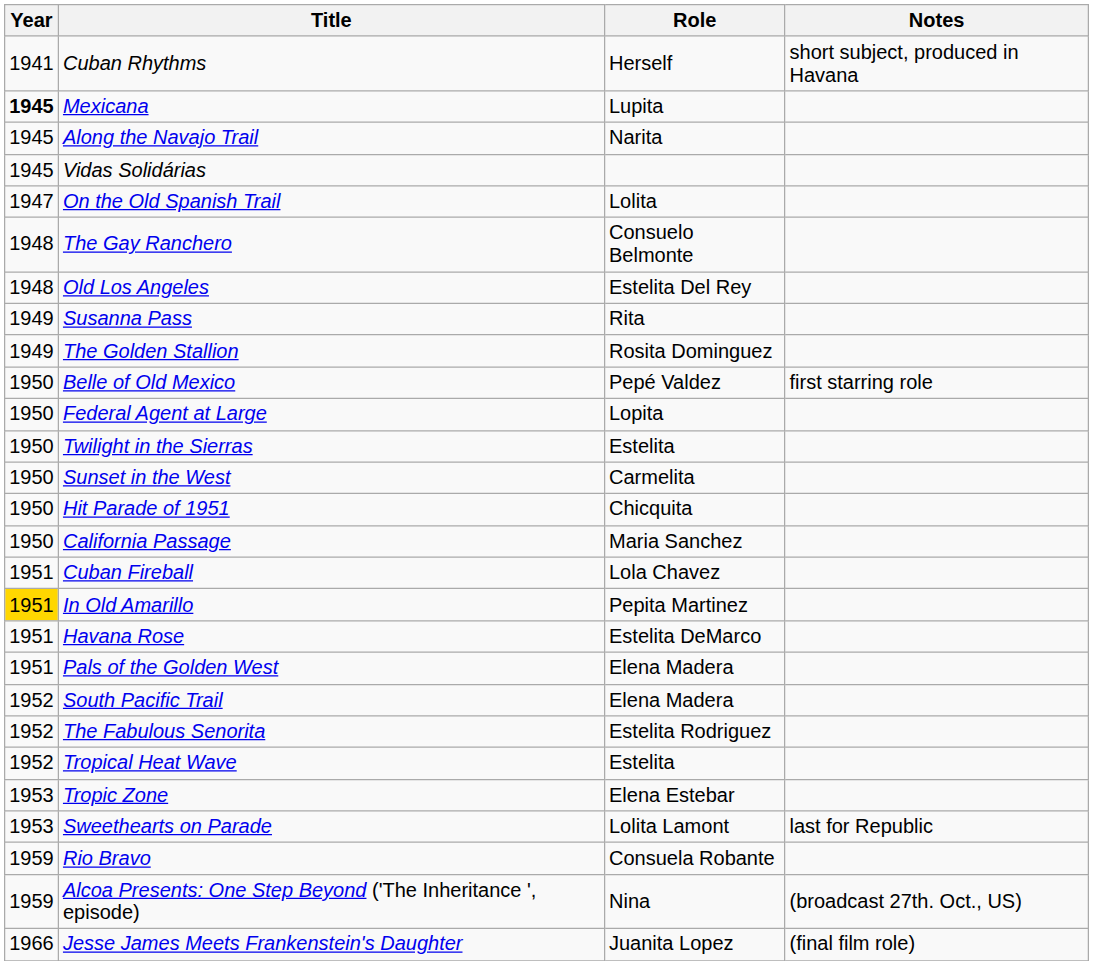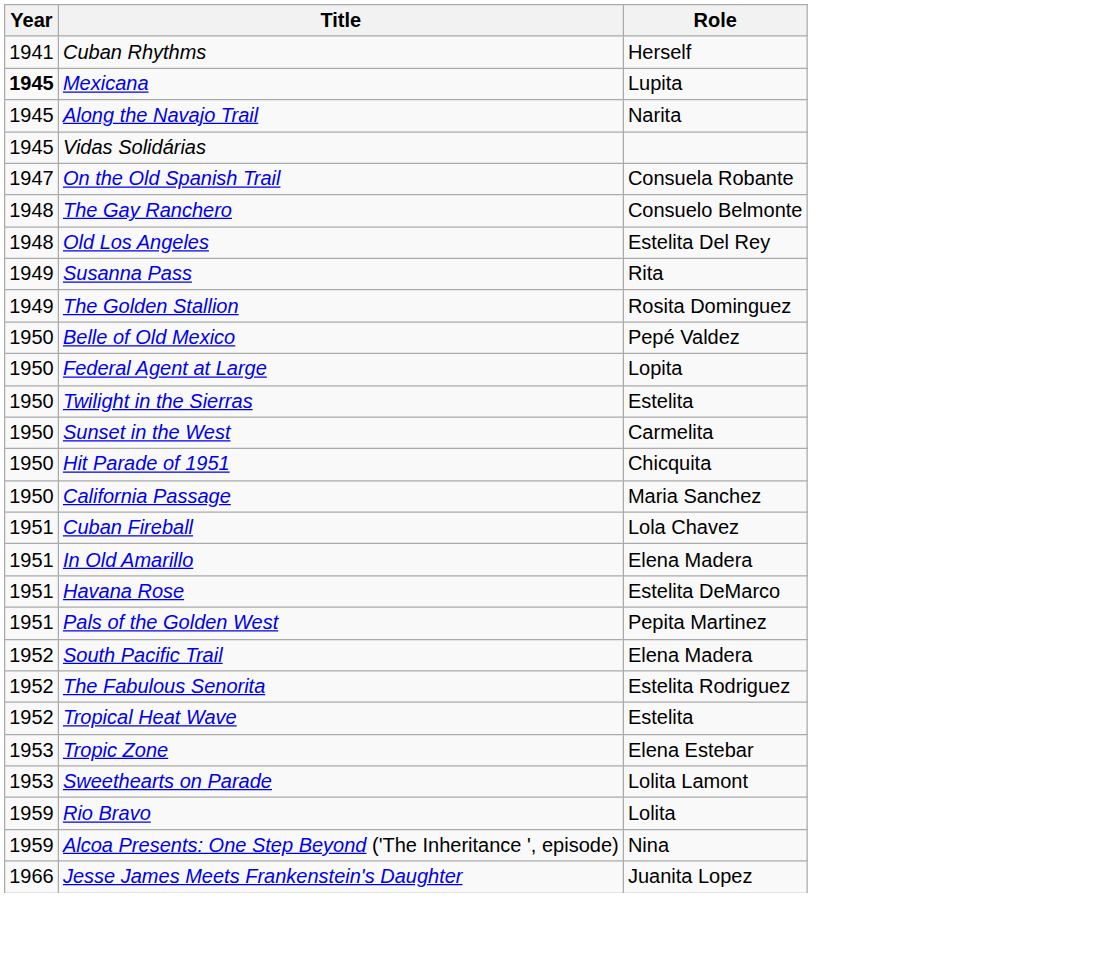 <table class="wikitable">
 <tr>
 <th>Year</th>
 <th>Title</th>
 <th>Role</th>
-<th>Notes</th>
 </tr>
 <tr>
 <td>1941</td>
 <td><em>Cuban Rhythms</em></td>
 <td>Herself</td>
-<td>short subject, produced in Havana</td>
 </tr>
 <tr>
 <td><strong>1945</strong></td>
 <td><em><a href='#'>Mexicana</a></em></td>
 <td>Lupita</td>
-<td></td>
 </tr>
 <tr>
 <td>1945</td>
 <td><em><a href='#'>Along the Navajo Trail</a></em></td>
 <td>Narita</td>
-<td></td>
 </tr>
 <tr>
 <td>1945</td>
 <td><em>Vidas Solidárias</em></td>
 <td></td>
-<td></td>
 </tr>
 <tr>
 <td>1947</td>
 <td><em><a href='#'>On the Old Spanish Trail</a></em></td>
-<td>Lolita</td>
-<td></td>
+<td>Consuela Robante</td>
 </tr>
 <tr>
 <td>1948</td>
 <td><em><a href='#'>The Gay Ranchero</a></em></td>
 <td>Consuelo Belmonte</td>
-<td></td>
 </tr>
 <tr>
 <td>1948</td>
 <td><em><a href='#'>Old Los Angeles</a></em></td>
 <td>Estelita Del Rey</td>
-<td></td>
 </tr>
 <tr>
 <td>1949</td>
 <td><em><a href='#'>Susanna Pass</a></em></td>
 <td>Rita</td>
-<td></td>
 </tr>
 <tr>
 <td>1949</td>
 <td><em><a href='#'>The Golden Stallion</a></em></td>
 <td>Rosita Dominguez</td>
-<td></td>
 </tr>
 <tr>
 <td>1950</td>
 <td><em><a href='#'>Belle of Old Mexico</a></em></td>
 <td>Pepé Valdez</td>
-<td>first starring role</td>
 </tr>
 <tr>
 <td>1950</td>
 <td><em><a href='#'>Federal Agent at Large</a></em></td>
 <td>Lopita</td>
-<td></td>
 </tr>
 <tr>
 <td>1950</td>
 <td><em><a href='#'>Twilight in the Sierras</a></em></td>
 <td>Estelita</td>
-<td></td>
 </tr>
 <tr>
 <td>1950</td>
 <td><em><a href='#'>Sunset in the West</a></em></td>
 <td>Carmelita</td>
-<td></td>
 </tr>
 <tr>
 <td>1950</td>
 <td><em><a href='#'>Hit Parade of 1951</a></em></td>
 <td>Chicquita</td>
-<td></td>
 </tr>
 <tr>
 <td>1950</td>
 <td><em><a href='#'>California Passage</a></em></td>
 <td>Maria Sanchez</td>
-<td></td>
 </tr>
 <tr>
 <td>1951</td>
 <td><em><a href='#'>Cuban Fireball</a></em></td>
 <td>Lola Chavez</td>
-<td></td>
 </tr>
 <tr>
-<td style="background: gold;">1951</td>
+<td>1951</td>
 <td><em><a href='#'>In Old Amarillo</a></em></td>
-<td>Pepita Martinez</td>
-<td></td>
+<td>Elena Madera</td>
 </tr>
 <tr>
 <td>1951</td>
 <td><em><a href='#'>Havana Rose</a></em></td>
 <td>Estelita DeMarco</td>
-<td></td>
 </tr>
 <tr>
 <td>1951</td>
 <td><em><a href='#'>Pals of the Golden West</a></em></td>
-<td>Elena Madera</td>
-<td></td>
+<td>Pepita Martinez</td>
 </tr>
 <tr>
 <td>1952</td>
 <td><em><a href='#'>South Pacific Trail</a></em></td>
 <td>Elena Madera</td>
-<td></td>
 </tr>
 <tr>
 <td>1952</td>
 <td><em><a href='#'>The Fabulous Senorita</a></em></td>
 <td>Estelita Rodriguez</td>
-<td></td>
 </tr>
 <tr>
 <td>1952</td>
 <td><em><a href='#'>Tropical Heat Wave</a></em></td>
 <td>Estelita</td>
-<td></td>
 </tr>
 <tr>
 <td>1953</td>
 <td><em><a href='#'>Tropic Zone</a></em></td>
 <td>Elena Estebar</td>
-<td></td>
 </tr>
 <tr>
 <td>1953</td>
 <td><em><a href='#'>Sweethearts on Parade</a></em></td>
 <td>Lolita Lamont</td>
-<td>last for Republic</td>
 </tr>
 <tr>
 <td>1959</td>
 <td><em><a href='#'>Rio Bravo</a></em></td>
-<td>Consuela Robante</td>
-<td></td>
+<td>Lolita</td>
 </tr>
 <tr>
 <td>1959</td>
 <td><em><a href='#'>Alcoa Presents: One Step Beyond</a></em> ('The Inheritance ', episode)</td>
 <td>Nina</td>
-<td>(broadcast 27th. Oct., US)</td>
 </tr>
 <tr>
 <td>1966</td>
 <td><em><a href='#'>Jesse James Meets Frankenstein's Daughter</a></em></td>
 <td>Juanita Lopez</td>
-<td>(final film role)</td>
 </tr>
 </table>
